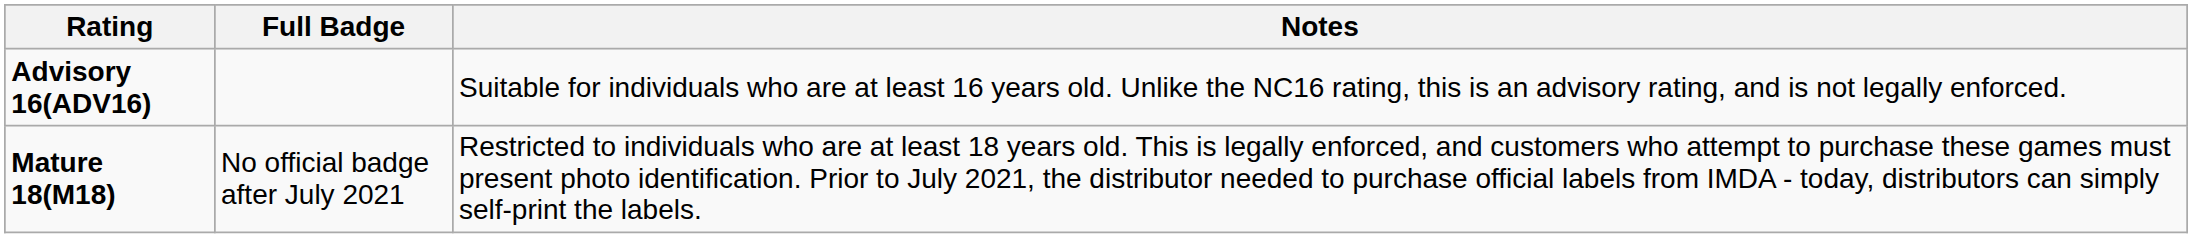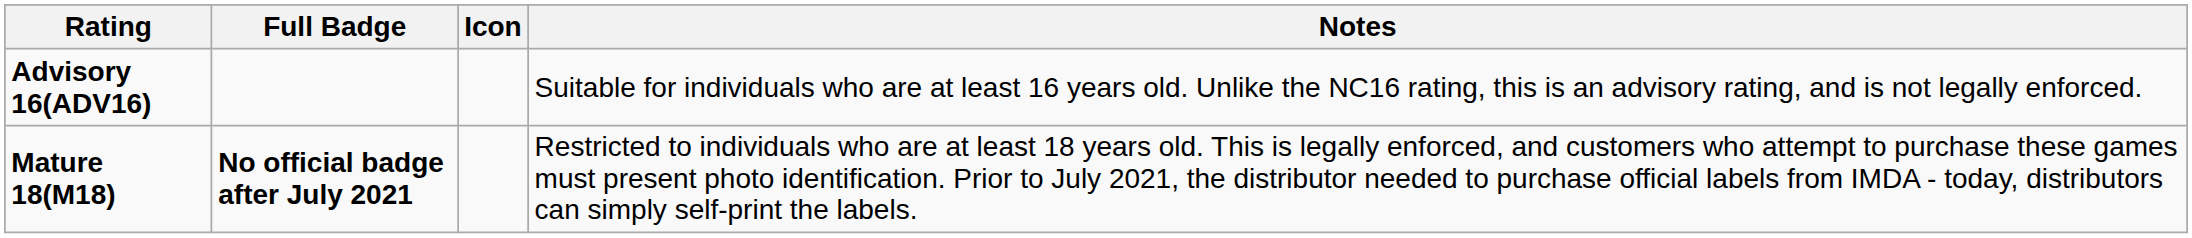 <table class="wikitable mw-collapsible">
 <tr>
 <th>Rating</th>
 <th>Full Badge</th>
+<th>Icon</th>
 <th>Notes</th>
 </tr>
 <tr>
 <td><strong>Advisory 16(ADV16)</strong></td>
 <td></td>
+<td></td>
 <td>Suitable for individuals who are at least 16 years old. Unlike the NC16 rating, this is an advisory rating, and is not legally enforced.</td>
 </tr>
 <tr>
 <td><strong>Mature 18(M18)</strong></td>
-<td>No official badge after July 2021</td>
+<td><strong>No official badge after July 2021</strong></td>
+<td></td>
 <td>Restricted to individuals who are at least 18 years old. This is legally enforced, and customers who attempt to purchase these games must present photo identification. Prior to July 2021, the distributor needed to purchase official labels from IMDA - today, distributors can simply self-print the labels.</td>
 </tr>
 </table>
